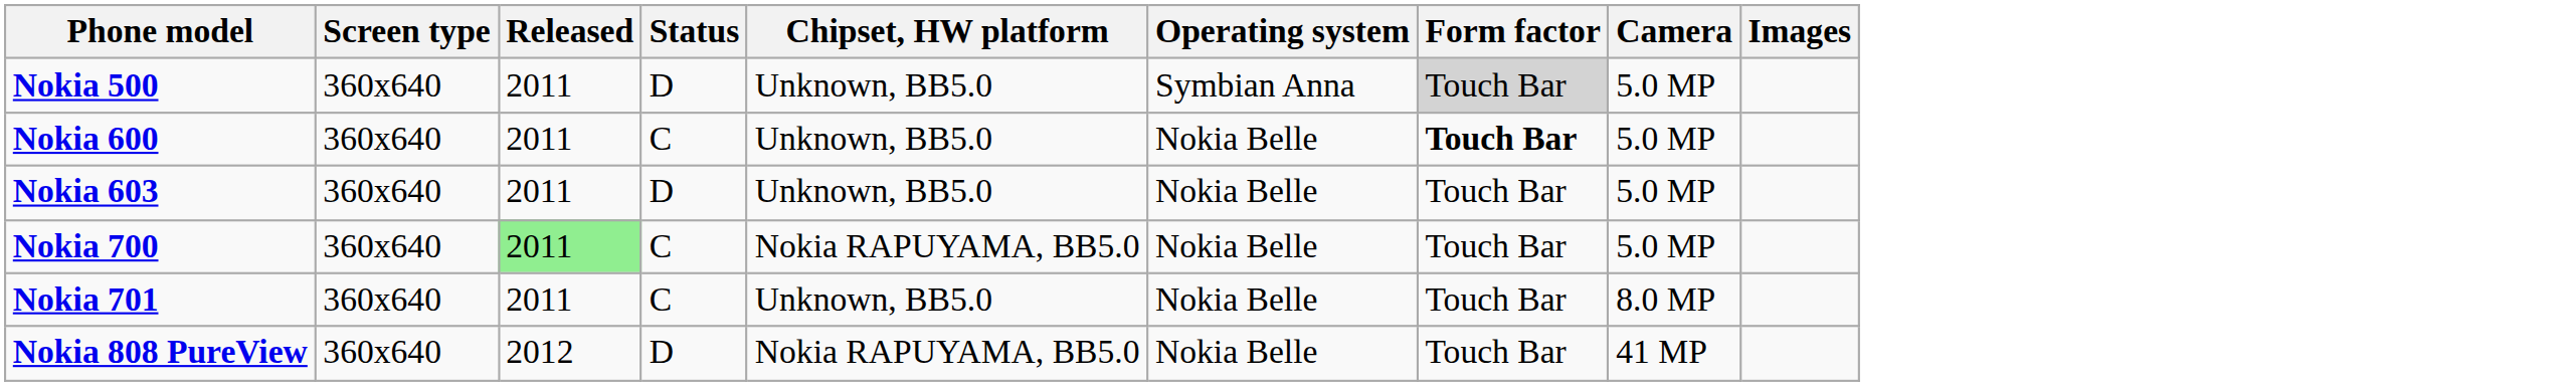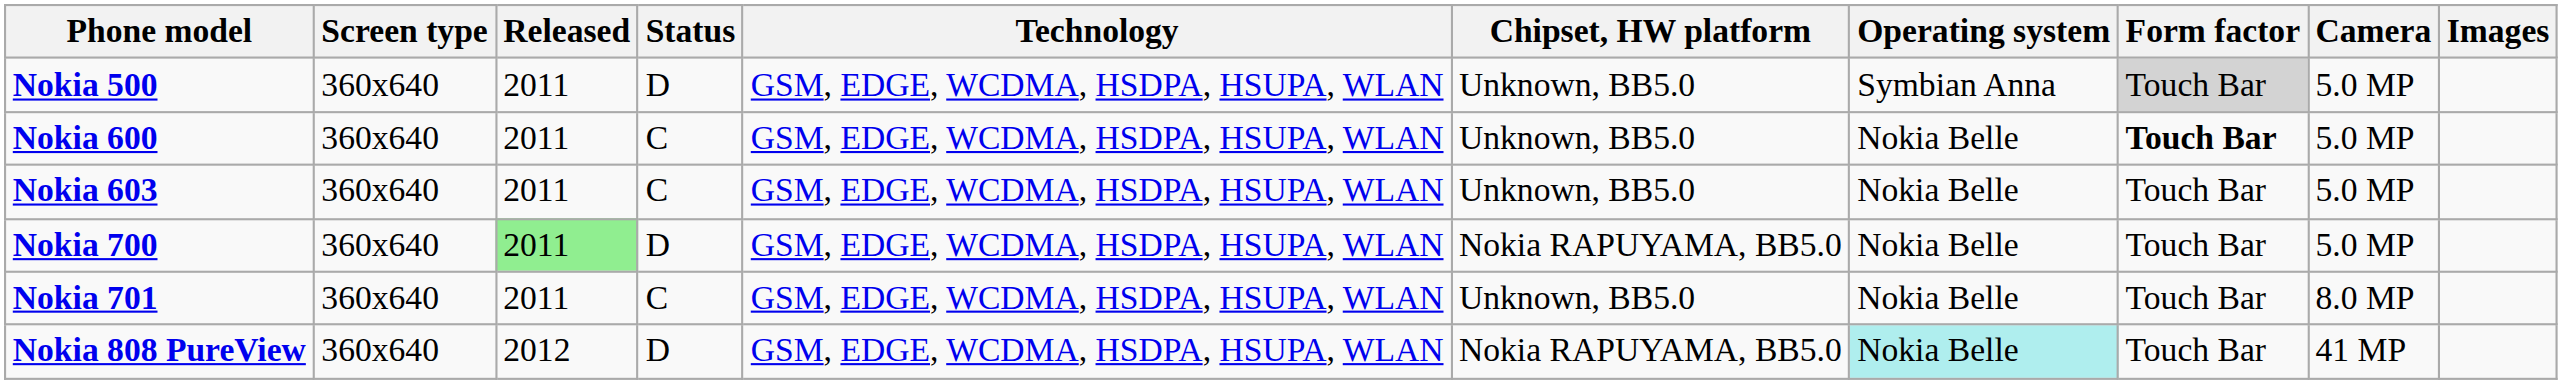 <table class="wikitable sortable">
 <tr>
 <th>Phone model</th>
 <th>Screen type</th>
 <th>Released</th>
 <th>Status</th>
+<th>Technology</th>
 <th>Chipset, HW platform</th>
 <th>Operating system</th>
 <th>Form factor</th>
 <th>Camera</th>
 <th>Images</th>
 </tr>
 <tr>
 <td><strong><a href='#'>Nokia 500</a></strong></td>
 <td>360x640</td>
 <td>2011</td>
 <td>D</td>
+<td><a href='#'>GSM</a>, <a href='#'>EDGE</a>, <a href='#'>WCDMA</a>, <a href='#'>HSDPA</a>, <a href='#'>HSUPA</a>, <a href='#'>WLAN</a></td>
 <td>Unknown, BB5.0</td>
 <td>Symbian Anna</td>
 <td style="background: lightgrey;">Touch Bar</td>
 <td>5.0 MP</td>
 <td></td>
 </tr>
 <tr>
 <td><strong><a href='#'>Nokia 600</a></strong></td>
 <td>360x640</td>
 <td>2011</td>
 <td>C</td>
+<td><a href='#'>GSM</a>, <a href='#'>EDGE</a>, <a href='#'>WCDMA</a>, <a href='#'>HSDPA</a>, <a href='#'>HSUPA</a>, <a href='#'>WLAN</a></td>
 <td>Unknown, BB5.0</td>
 <td>Nokia Belle</td>
 <td><strong>Touch Bar</strong></td>
 <td>5.0 MP</td>
 <td></td>
 </tr>
 <tr>
 <td><strong><a href='#'>Nokia 603</a></strong></td>
 <td>360x640</td>
 <td>2011</td>
-<td>D</td>
+<td>C</td>
+<td><a href='#'>GSM</a>, <a href='#'>EDGE</a>, <a href='#'>WCDMA</a>, <a href='#'>HSDPA</a>, <a href='#'>HSUPA</a>, <a href='#'>WLAN</a></td>
 <td>Unknown, BB5.0</td>
 <td>Nokia Belle</td>
 <td>Touch Bar</td>
 <td>5.0 MP</td>
 <td></td>
 </tr>
 <tr>
 <td><strong><a href='#'>Nokia 700</a></strong></td>
 <td>360x640</td>
 <td style="background: lightgreen;">2011</td>
-<td>C</td>
+<td>D</td>
+<td><a href='#'>GSM</a>, <a href='#'>EDGE</a>, <a href='#'>WCDMA</a>, <a href='#'>HSDPA</a>, <a href='#'>HSUPA</a>, <a href='#'>WLAN</a></td>
 <td>Nokia RAPUYAMA, BB5.0</td>
 <td>Nokia Belle</td>
 <td>Touch Bar</td>
 <td>5.0 MP</td>
 <td></td>
 </tr>
 <tr>
 <td><strong><a href='#'>Nokia 701</a></strong></td>
 <td>360x640</td>
 <td>2011</td>
 <td>C</td>
+<td><a href='#'>GSM</a>, <a href='#'>EDGE</a>, <a href='#'>WCDMA</a>, <a href='#'>HSDPA</a>, <a href='#'>HSUPA</a>, <a href='#'>WLAN</a></td>
 <td>Unknown, BB5.0</td>
 <td>Nokia Belle</td>
 <td>Touch Bar</td>
 <td>8.0 MP</td>
 <td></td>
 </tr>
 <tr>
 <td><strong><a href='#'>Nokia 808 PureView</a></strong></td>
 <td>360x640</td>
 <td>2012</td>
 <td>D</td>
+<td><a href='#'>GSM</a>, <a href='#'>EDGE</a>, <a href='#'>WCDMA</a>, <a href='#'>HSDPA</a>, <a href='#'>HSUPA</a>, <a href='#'>WLAN</a></td>
 <td>Nokia RAPUYAMA, BB5.0</td>
-<td>Nokia Belle</td>
+<td style="background: paleturquoise;">Nokia Belle</td>
 <td>Touch Bar</td>
 <td>41 MP</td>
 <td></td>
 </tr>
 </table>
